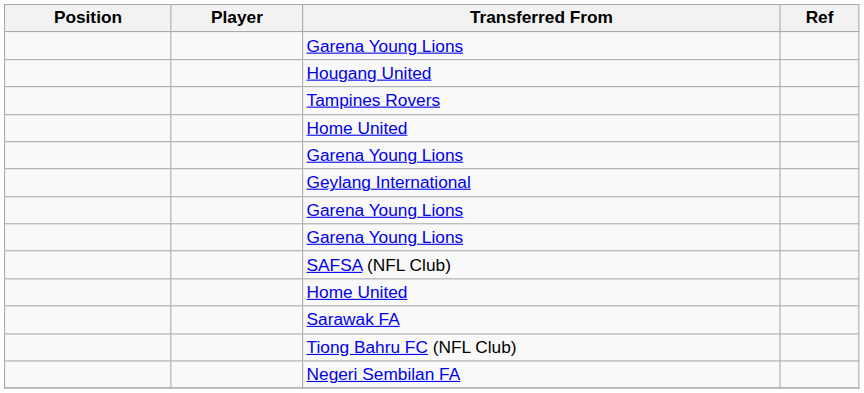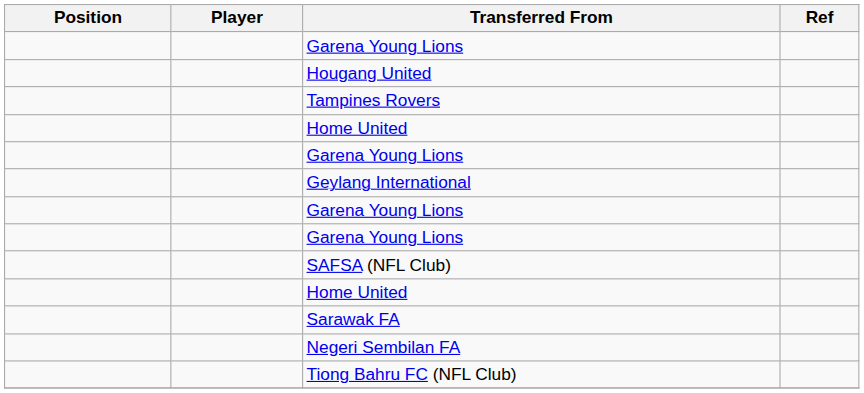 <table class="wikitable sortable" style="width:50%; text-align:center; font-size:100%; text-align:left;">
 <tr>
 <th><strong>Position</strong></th>
 <th><strong>Player</strong></th>
 <th><strong>Transferred From</strong></th>
 <th><strong>Ref</strong></th>
 </tr>
 <tr>
 <td></td>
 <td></td>
 <td> <a href='#'>Garena Young Lions</a></td>
 <td></td>
 </tr>
 <tr>
 <td></td>
 <td></td>
 <td> <a href='#'>Hougang United</a></td>
 <td></td>
 </tr>
 <tr>
 <td></td>
 <td></td>
 <td> <a href='#'>Tampines Rovers</a></td>
 <td></td>
 </tr>
 <tr>
 <td></td>
 <td></td>
 <td> <a href='#'>Home United</a></td>
 <td></td>
 </tr>
 <tr>
 <td></td>
 <td></td>
 <td> <a href='#'>Garena Young Lions</a></td>
 <td></td>
 </tr>
 <tr>
 <td></td>
 <td></td>
 <td> <a href='#'>Geylang International</a></td>
 <td></td>
 </tr>
 <tr>
 <td></td>
 <td></td>
 <td> <a href='#'>Garena Young Lions</a></td>
 <td></td>
 </tr>
 <tr>
 <td></td>
 <td></td>
 <td> <a href='#'>Garena Young Lions</a></td>
 <td></td>
 </tr>
 <tr>
 <td></td>
 <td></td>
 <td> <a href='#'>SAFSA</a> (NFL Club)</td>
 <td></td>
 </tr>
 <tr>
 <td></td>
 <td></td>
 <td> <a href='#'>Home United</a></td>
 <td></td>
 </tr>
 <tr>
 <td></td>
 <td></td>
 <td> <a href='#'>Sarawak FA</a></td>
 <td></td>
 </tr>
 <tr>
 <td></td>
 <td></td>
-<td> <a href='#'>Tiong Bahru FC</a> (NFL Club)</td>
+<td> <a href='#'>Negeri Sembilan FA</a></td>
 <td></td>
 </tr>
 <tr>
 <td></td>
 <td></td>
-<td> <a href='#'>Negeri Sembilan FA</a></td>
+<td> <a href='#'>Tiong Bahru FC</a> (NFL Club)</td>
 <td></td>
 </tr>
 <tr>
 </tr>
 </table>
